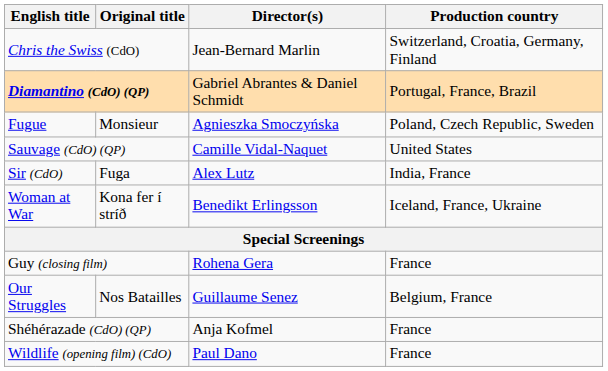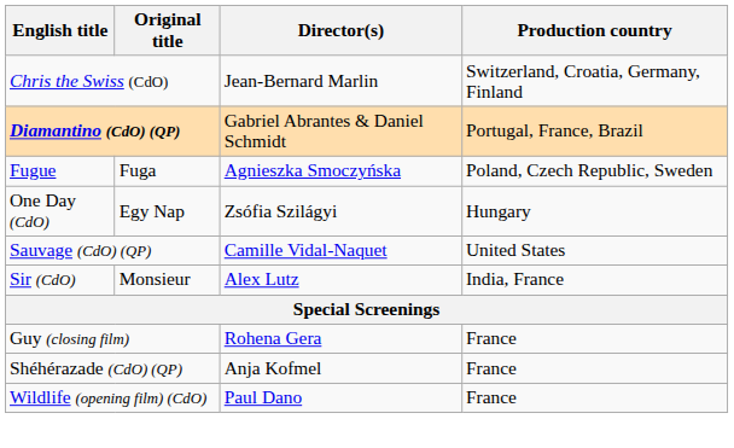 <table class="wikitable" style="width:100%; margin-bottom:2px" cellpadding="5">
 <tr>
 <th scope="col">English title</th>
 <th scope="col">Original title</th>
 <th scope="col">Director(s)</th>
 <th scope="col">Production country</th>
 </tr>
 <tr>
 <td colspan=2><em><a href='#'>Chris the Swiss</a></em> <small> (CdO) </small></td>
 <td>Jean-Bernard Marlin</td>
 <td>Switzerland, Croatia, Germany, Finland</td>
 </tr>
 <tr style="background:#FFDEAD;">
 <td colspan=2 data-sort-value="Diamantino"><strong><em><a href='#'>Diamantino</a><em> <small>(CdO) (QP)</small><strong></td>
 <td></strong>Gabriel Abrantes & Daniel Schmidt<strong></td>
 <td></strong>Portugal, France, Brazil<strong></td>
 </tr>
 <tr>
 <td></em><a href='#'>Fugue</a><em></td>
-<td></em>Monsieur<em></td>
+<td></em>Fuga<em></td>
 <td><a href='#'>Agnieszka Smoczyńska</a></td>
 <td>Poland, Czech Republic, Sweden</td>
+</tr>
+<tr>
+<td></em>One Day<em> <small> (CdO) </small></td>
+<td></em>Egy Nap<em></td>
+<td>Zsófia Szilágyi</td>
+<td>Hungary</td>
 </tr>
 <tr>
 <td colspan=2></em><a href='#'>Sauvage</a><em> <small>(CdO) (QP)</small></td>
 <td><a href='#'>Camille Vidal-Naquet</a></td>
 <td>United States</td>
 </tr>
 <tr>
 <td></em><a href='#'>Sir</a><em> <small> (CdO) </small></td>
-<td></em>Fuga<em></td>
+<td></em>Monsieur<em></td>
 <td><a href='#'>Alex Lutz</a></td>
 <td>India, France</td>
-</tr>
-<tr>
-<td></em><a href='#'>Woman at War</a><em></td>
-<td></em>Kona fer í stríð<em></td>
-<td><a href='#'>Benedikt Erlingsson</a></td>
-<td>Iceland, France, Ukraine</td>
 </tr>
 <tr>
 <th colspan="4">Special Screenings</th>
 </tr>
 <tr>
 <td colspan="2"></em>Guy<em> <small>(closing film) </small></td>
 <td><a href='#'>Rohena Gera</a></td>
 <td>France</td>
-</tr>
-<tr>
-<td></em><a href='#'>Our Struggles</a><em></td>
-<td></em>Nos Batailles<em></td>
-<td><a href='#'>Guillaume Senez</a></td>
-<td>Belgium, France</td>
 </tr>
 <tr>
 <td colspan=2></em>Shéhérazade<em> <small>(CdO) (QP) </small></td>
 <td>Anja Kofmel</td>
 <td>France</td>
 </tr>
 <tr>
 <td colspan="2" data-sort-value="" Wildlife></em><a href='#'>Wildlife</a><em> <small>(opening film) (CdO)</small></td>
 <td><a href='#'>Paul Dano</a></td>
 <td>France</td>
 </tr>
 </table>
